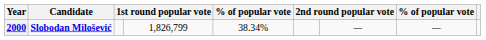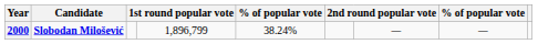 <table class="wikitable" style="text-align:center">
 <tr>
 <th>Year</th>
 <th>Candidate</th>
 <th colspan="2">1st round popular vote</th>
 <th>% of popular vote</th>
 <th colspan="2">2nd round popular vote</th>
 <th>% of popular vote</th>
 <th></th>
 </tr>
 <tr>
 <th><a href='#'>2000</a></th>
 <td><strong><a href='#'>Slobodan Milošević</a></strong></td>
 <td></td>
-<td>1,826,799</td>
-<td>38.34%</td>
+<td>1,896,799</td>
+<td>38.24%</td>
 <td></td>
 <td><em>—</em></td>
 <td><em>—</em></td>
 <td></td>
 </tr>
 </table>
